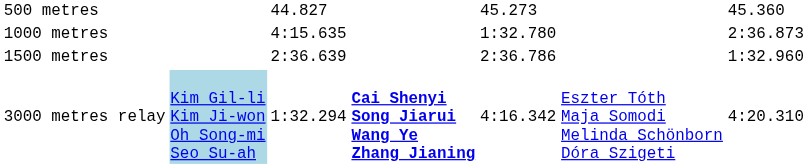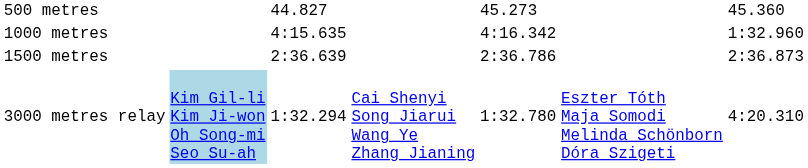 <table>
 <tr>
 <td>500 metres</td>
 <td></td>
 <td>44.827</td>
 <td></td>
 <td>45.273</td>
 <td></td>
 <td>45.360</td>
 </tr>
 <tr>
 <td>1000 metres</td>
 <td></td>
 <td>4:15.635</td>
 <td></td>
-<td>1:32.780</td>
+<td>4:16.342</td>
 <td></td>
-<td>2:36.873</td>
+<td>1:32.960</td>
 </tr>
 <tr>
 <td>1500 metres</td>
 <td></td>
 <td>2:36.639</td>
 <td></td>
 <td>2:36.786</td>
 <td></td>
-<td>1:32.960</td>
+<td>2:36.873</td>
 </tr>
 <tr>
 <td>3000 metres relay</td>
 <td style="background: lightblue;"><br><a href='#'>Kim Gil-li</a><br><a href='#'>Kim Ji-won</a><br><a href='#'>Oh Song-mi</a><br><a href='#'>Seo Su-ah</a></td>
 <td>1:32.294</td>
-<td><strong><br><a href='#'>Cai Shenyi</a><br><a href='#'>Song Jiarui</a><br><a href='#'>Wang Ye</a><br><a href='#'>Zhang Jianing</a></strong></td>
-<td>4:16.342</td>
+<td><br><a href='#'>Cai Shenyi</a><br><a href='#'>Song Jiarui</a><br><a href='#'>Wang Ye</a><br><a href='#'>Zhang Jianing</a></td>
+<td>1:32.780</td>
 <td><br><a href='#'>Eszter Tóth</a><br><a href='#'>Maja Somodi</a><br><a href='#'>Melinda Schönborn</a><br><a href='#'>Dóra Szigeti</a></td>
 <td>4:20.310</td>
 </tr>
 </table>
